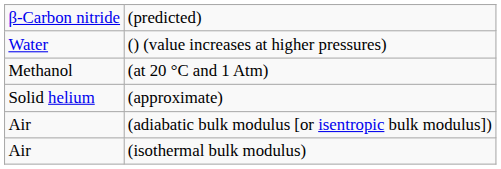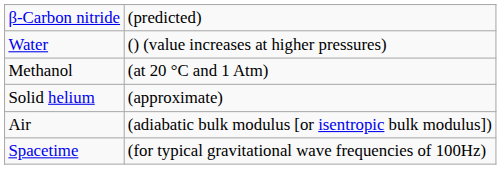 <table class="wikitable">
 <tr>
 <td><a href='#'>β-Carbon nitride</a></td>
 <td> (predicted)</td>
 </tr>
 <tr>
 <td><a href='#'>Water</a></td>
 <td> () (value increases at higher pressures)</td>
 </tr>
 <tr>
 <td>Methanol</td>
 <td> (at 20 °C and 1 Atm)</td>
 </tr>
 <tr>
 <td>Solid <a href='#'>helium</a></td>
 <td> (approximate)</td>
 </tr>
 <tr>
 <td>Air</td>
 <td> (adiabatic bulk modulus [or <a href='#'>isentropic</a> bulk modulus])</td>
 </tr>
 <tr>
-<td>Air</td>
-<td> (isothermal bulk modulus)</td>
+<td><a href='#'>Spacetime</a></td>
+<td> (for typical gravitational wave frequencies of 100Hz) </td>
 </tr>
 </table>
